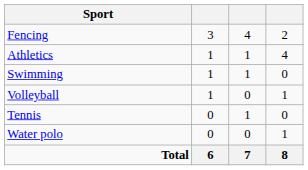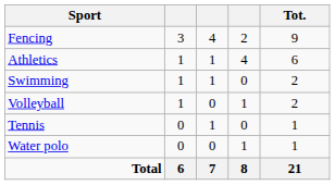 <table class="wikitable" width=30% style="font-size:100%; text-align:center;">
 <tr>
 <th>Sport</th>
 <th></th>
 <th></th>
 <th></th>
+<th>Tot.</th>
 </tr>
 <tr>
 <td align=left> <a href='#'>Fencing</a></td>
 <td>3</td>
 <td>4</td>
 <td>2</td>
+<td>9</td>
 </tr>
 <tr>
 <td align=left> <a href='#'>Athletics</a></td>
 <td>1</td>
 <td>1</td>
 <td>4</td>
+<td>6</td>
 </tr>
 <tr>
 <td align=left> <a href='#'>Swimming</a></td>
 <td>1</td>
 <td>1</td>
 <td>0</td>
+<td>2</td>
 </tr>
 <tr>
 <td align=left> <a href='#'>Volleyball</a></td>
 <td>1</td>
 <td>0</td>
 <td>1</td>
+<td>2</td>
 </tr>
 <tr>
 <td align=left> <a href='#'>Tennis</a></td>
 <td>0</td>
 <td>1</td>
 <td>0</td>
+<td>1</td>
 </tr>
 <tr>
 <td align=left> <a href='#'>Water polo</a></td>
 <td>0</td>
 <td>0</td>
+<td>1</td>
 <td>1</td>
 </tr>
 <tr>
 <td align=right><strong>Total</strong></td>
 <th>6</th>
 <th>7</th>
 <th>8</th>
+<th>21</th>
 </tr>
 </table>
